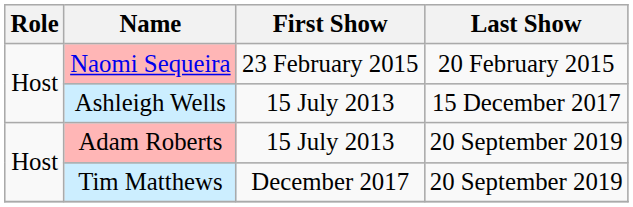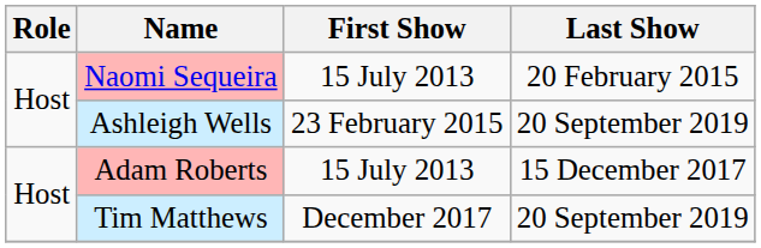 <table class="wikitable" style="text-align:center">
 <tr>
 <th>Role</th>
 <th>Name</th>
 <th>First Show</th>
 <th>Last Show</th>
 </tr>
 <tr>
 <td rowspan="2">Host</td>
 <td style="background:#FFB6B6"><a href='#'>Naomi Sequeira</a></td>
-<td>23 February 2015</td>
+<td>15 July 2013</td>
 <td>20 February 2015</td>
 </tr>
 <tr>
 <td style="background:#CCEEFF;">Ashleigh Wells</td>
-<td>15 July 2013</td>
-<td>15 December 2017</td>
+<td>23 February 2015</td>
+<td>20 September 2019</td>
 </tr>
 <tr>
 <td rowspan="2">Host</td>
 <td style="background:#FFB6B6;">Adam Roberts</td>
 <td>15 July 2013</td>
-<td>20 September 2019</td>
+<td>15 December 2017</td>
 </tr>
 <tr>
 <td style="background:#CCEEFF;">Tim Matthews</td>
 <td>December 2017</td>
 <td>20 September 2019</td>
 </tr>
 <tr>
 </tr>
 </table>
